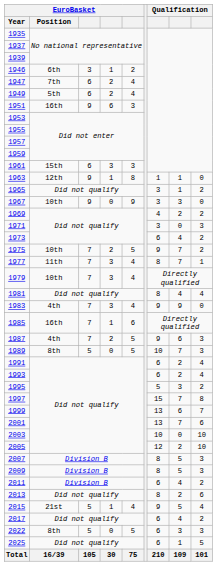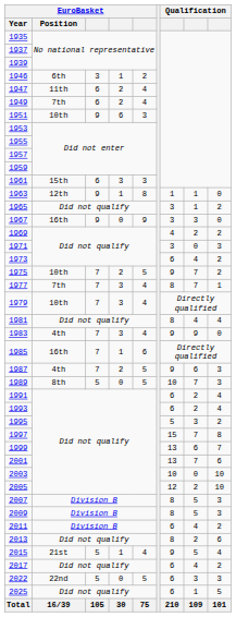 <table class="wikitable" style="text-align: center;font-size:90%;">
 <tr>
 <th colspan=5><a href='#'>EuroBasket</a></th>
 <th rowspan=45></th>
 <th colspan=3>Qualification</th>
 </tr>
 <tr>
 <th>Year</th>
 <th>Position</th>
 <th width=30></th>
 <th width=30></th>
 <th width=30></th>
 <th width=30></th>
 <th width=30></th>
 <th width=30></th>
 </tr>
 <tr>
 <td> <a href='#'>1935</a></td>
 <td colspan=4 rowspan=3><em>No national representative</em></td>
 </tr>
 <tr>
 <td> <a href='#'>1937</a></td>
 </tr>
 <tr>
 <td> <a href='#'>1939</a></td>
 </tr>
 <tr>
 <td> <a href='#'>1946</a></td>
 <td>6th</td>
 <td>3</td>
 <td>1</td>
 <td>2</td>
 </tr>
 <tr>
 <td> <a href='#'>1947</a></td>
+<td>11th</td>
+<td>6</td>
+<td>2</td>
+<td>4</td>
+</tr>
+<tr>
+<td> <a href='#'>1949</a></td>
 <td>7th</td>
 <td>6</td>
 <td>2</td>
 <td>4</td>
 </tr>
 <tr>
-<td> <a href='#'>1949</a></td>
-<td>5th</td>
-<td>6</td>
-<td>2</td>
-<td>4</td>
-</tr>
-<tr>
 <td> <a href='#'>1951</a></td>
-<td>16th</td>
+<td>10th</td>
 <td>9</td>
 <td>6</td>
 <td>3</td>
 </tr>
 <tr>
 <td> <a href='#'>1953</a></td>
 <td colspan=4 rowspan=4><em>Did not enter</em></td>
 </tr>
 <tr>
 <td> <a href='#'>1955</a></td>
 </tr>
 <tr>
 <td> <a href='#'>1957</a></td>
 </tr>
 <tr>
 <td> <a href='#'>1959</a></td>
 </tr>
 <tr>
 <td> <a href='#'>1961</a></td>
 <td>15th</td>
 <td>6</td>
 <td>3</td>
 <td>3</td>
 </tr>
 <tr>
 <td> <a href='#'>1963</a></td>
 <td>12th</td>
 <td>9</td>
 <td>1</td>
 <td>8</td>
 <td>1</td>
 <td>1</td>
 <td>0</td>
 </tr>
 <tr>
 <td> <a href='#'>1965</a></td>
 <td colspan=4><em>Did not qualify</em></td>
 <td>3</td>
 <td>1</td>
 <td>2</td>
 </tr>
 <tr>
 <td> <a href='#'>1967</a></td>
-<td>10th</td>
+<td>16th</td>
 <td>9</td>
 <td>0</td>
 <td>9</td>
 <td>3</td>
 <td>3</td>
 <td>0</td>
 </tr>
 <tr>
 <td> <a href='#'>1969</a></td>
 <td colspan=4 rowspan=3><em>Did not qualify</em></td>
 <td>4</td>
 <td>2</td>
 <td>2</td>
 </tr>
 <tr>
 <td> <a href='#'>1971</a></td>
 <td>3</td>
 <td>0</td>
 <td>3</td>
 </tr>
 <tr>
 <td> <a href='#'>1973</a></td>
 <td>6</td>
 <td>4</td>
 <td>2</td>
 </tr>
 <tr>
 <td> <a href='#'>1975</a></td>
 <td>10th</td>
 <td>7</td>
 <td>2</td>
 <td>5</td>
 <td>9</td>
 <td>7</td>
 <td>2</td>
 </tr>
 <tr>
 <td> <a href='#'>1977</a></td>
-<td>11th</td>
+<td>7th</td>
 <td>7</td>
 <td>3</td>
 <td>4</td>
 <td>8</td>
 <td>7</td>
 <td>1</td>
 </tr>
 <tr>
 <td> <a href='#'>1979</a></td>
 <td>10th</td>
 <td>7</td>
 <td>3</td>
 <td>4</td>
 <td colspan=3><em>Directly qualified</em></td>
 </tr>
 <tr>
 <td> <a href='#'>1981</a></td>
 <td colspan=4><em>Did not qualify</em></td>
 <td>8</td>
 <td>4</td>
 <td>4</td>
 </tr>
 <tr>
 <td> <a href='#'>1983</a></td>
 <td>4th</td>
 <td>7</td>
 <td>3</td>
 <td>4</td>
 <td>9</td>
 <td>9</td>
 <td>0</td>
 </tr>
 <tr>
 <td> <a href='#'>1985</a></td>
 <td>16th</td>
 <td>7</td>
 <td>1</td>
 <td>6</td>
 <td colspan=3><em>Directly qualified</em></td>
 </tr>
 <tr>
 <td> <a href='#'>1987</a></td>
 <td>4th</td>
 <td>7</td>
 <td>2</td>
 <td>5</td>
 <td>9</td>
 <td>6</td>
 <td>3</td>
 </tr>
 <tr>
 <td> <a href='#'>1989</a></td>
 <td>8th</td>
 <td>5</td>
 <td>0</td>
 <td>5</td>
 <td>10</td>
 <td>7</td>
 <td>3</td>
 </tr>
 <tr>
 <td> <a href='#'>1991</a></td>
 <td colspan=4 rowspan=8><em>Did not qualify</em></td>
 <td>6</td>
 <td>2</td>
 <td>4</td>
 </tr>
 <tr>
 <td> <a href='#'>1993</a></td>
 <td>6</td>
 <td>2</td>
 <td>4</td>
 </tr>
 <tr>
 <td> <a href='#'>1995</a></td>
 <td>5</td>
 <td>3</td>
 <td>2</td>
 </tr>
 <tr>
 <td> <a href='#'>1997</a></td>
 <td>15</td>
 <td>7</td>
 <td>8</td>
 </tr>
 <tr>
 <td> <a href='#'>1999</a></td>
 <td>13</td>
 <td>6</td>
 <td>7</td>
 </tr>
 <tr>
 <td> <a href='#'>2001</a></td>
 <td>13</td>
 <td>7</td>
 <td>6</td>
 </tr>
 <tr>
 <td> <a href='#'>2003</a></td>
 <td>10</td>
 <td>0</td>
 <td>10</td>
 </tr>
 <tr>
 <td> <a href='#'>2005</a></td>
 <td>12</td>
 <td>2</td>
 <td>10</td>
 </tr>
 <tr>
 <td> <a href='#'>2007</a></td>
 <td colspan=4><em><a href='#'>Division B</a></em></td>
 <td>8</td>
 <td>5</td>
 <td>3</td>
 </tr>
 <tr>
 <td> <a href='#'>2009</a></td>
 <td colspan=4><em><a href='#'>Division B</a></em></td>
 <td>8</td>
 <td>5</td>
 <td>3</td>
 </tr>
 <tr>
 <td> <a href='#'>2011</a></td>
 <td colspan=4><em><a href='#'>Division B</a></em></td>
 <td>6</td>
 <td>4</td>
 <td>2</td>
 </tr>
 <tr>
 <td> <a href='#'>2013</a></td>
 <td colspan=4><em>Did not qualify</em></td>
 <td>8</td>
 <td>2</td>
 <td>6</td>
 </tr>
 <tr>
 <td> <a href='#'>2015</a></td>
 <td>21st</td>
 <td>5</td>
 <td>1</td>
 <td>4</td>
 <td>9</td>
 <td>5</td>
 <td>4</td>
 </tr>
 <tr>
 <td> <a href='#'>2017</a></td>
 <td colspan=4><em>Did not qualify</em></td>
 <td>6</td>
 <td>4</td>
 <td>2</td>
 </tr>
 <tr>
 <td> <a href='#'>2022</a></td>
-<td>8th</td>
+<td>22nd</td>
 <td>5</td>
 <td>0</td>
 <td>5</td>
 <td>6</td>
 <td>3</td>
 <td>3</td>
 </tr>
 <tr>
 <td> <a href='#'>2025</a></td>
 <td colspan=4><em>Did not qualify</em></td>
 <td>6</td>
 <td>1</td>
 <td>5</td>
 </tr>
 <tr>
 <th>Total</th>
 <th>16/39</th>
 <th>105</th>
 <th>30</th>
 <th>75</th>
 <th>210</th>
 <th>109</th>
 <th>101</th>
 </tr>
 </table>
